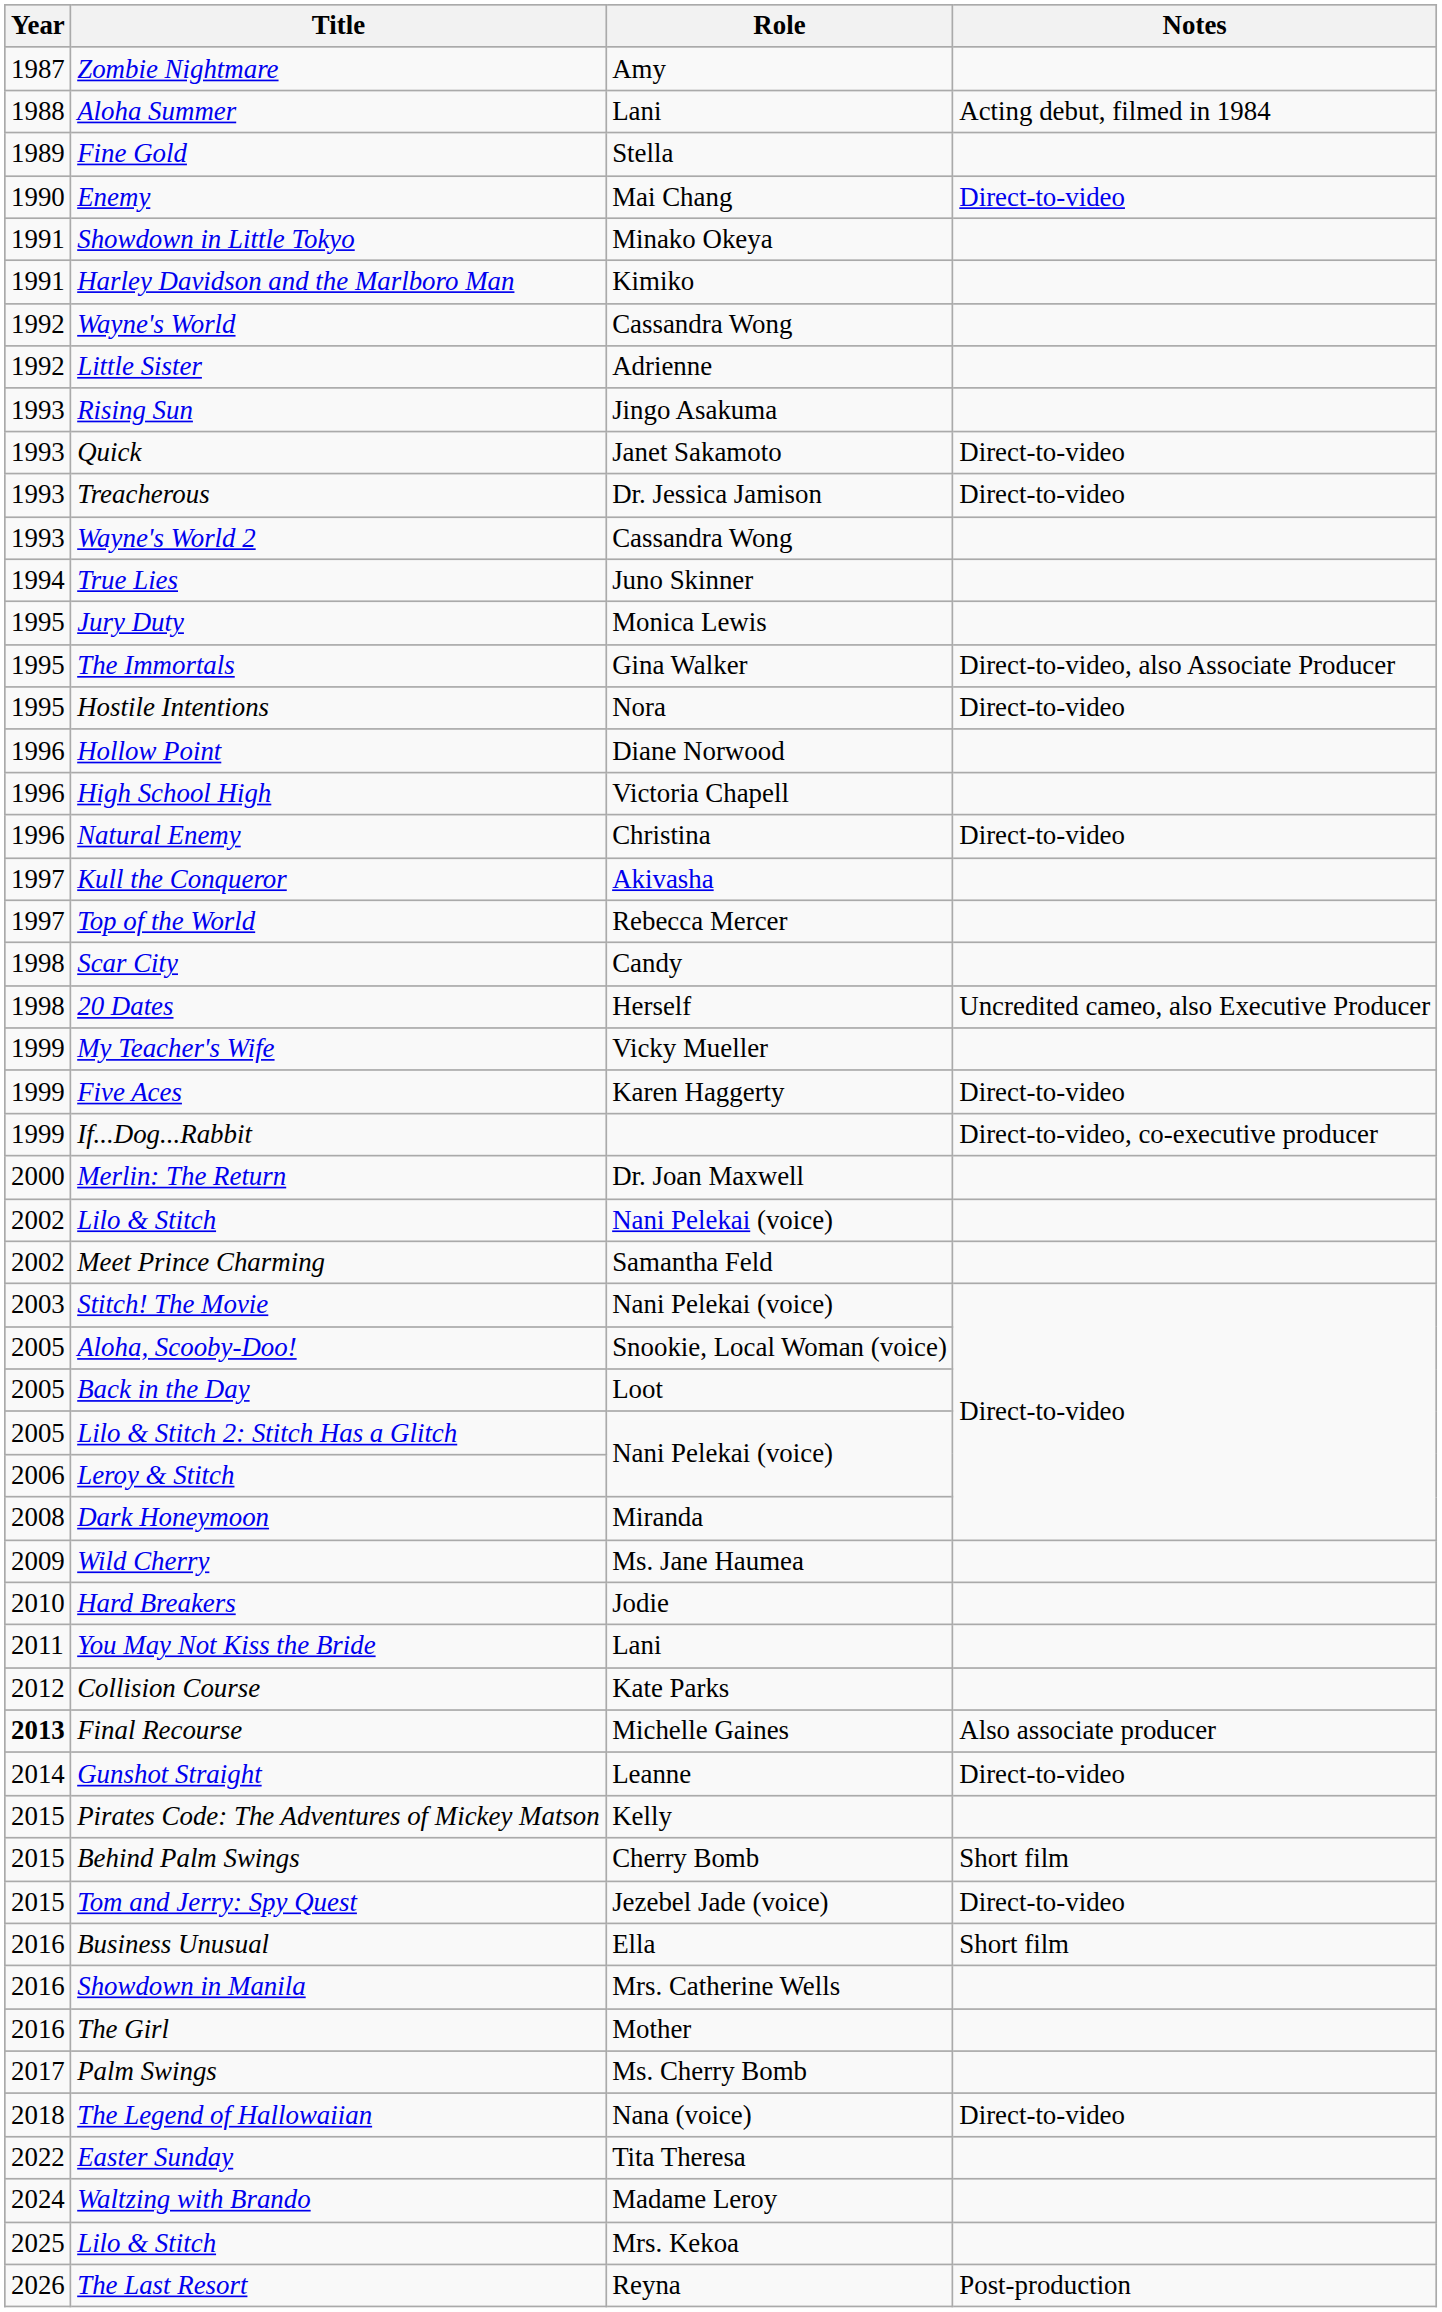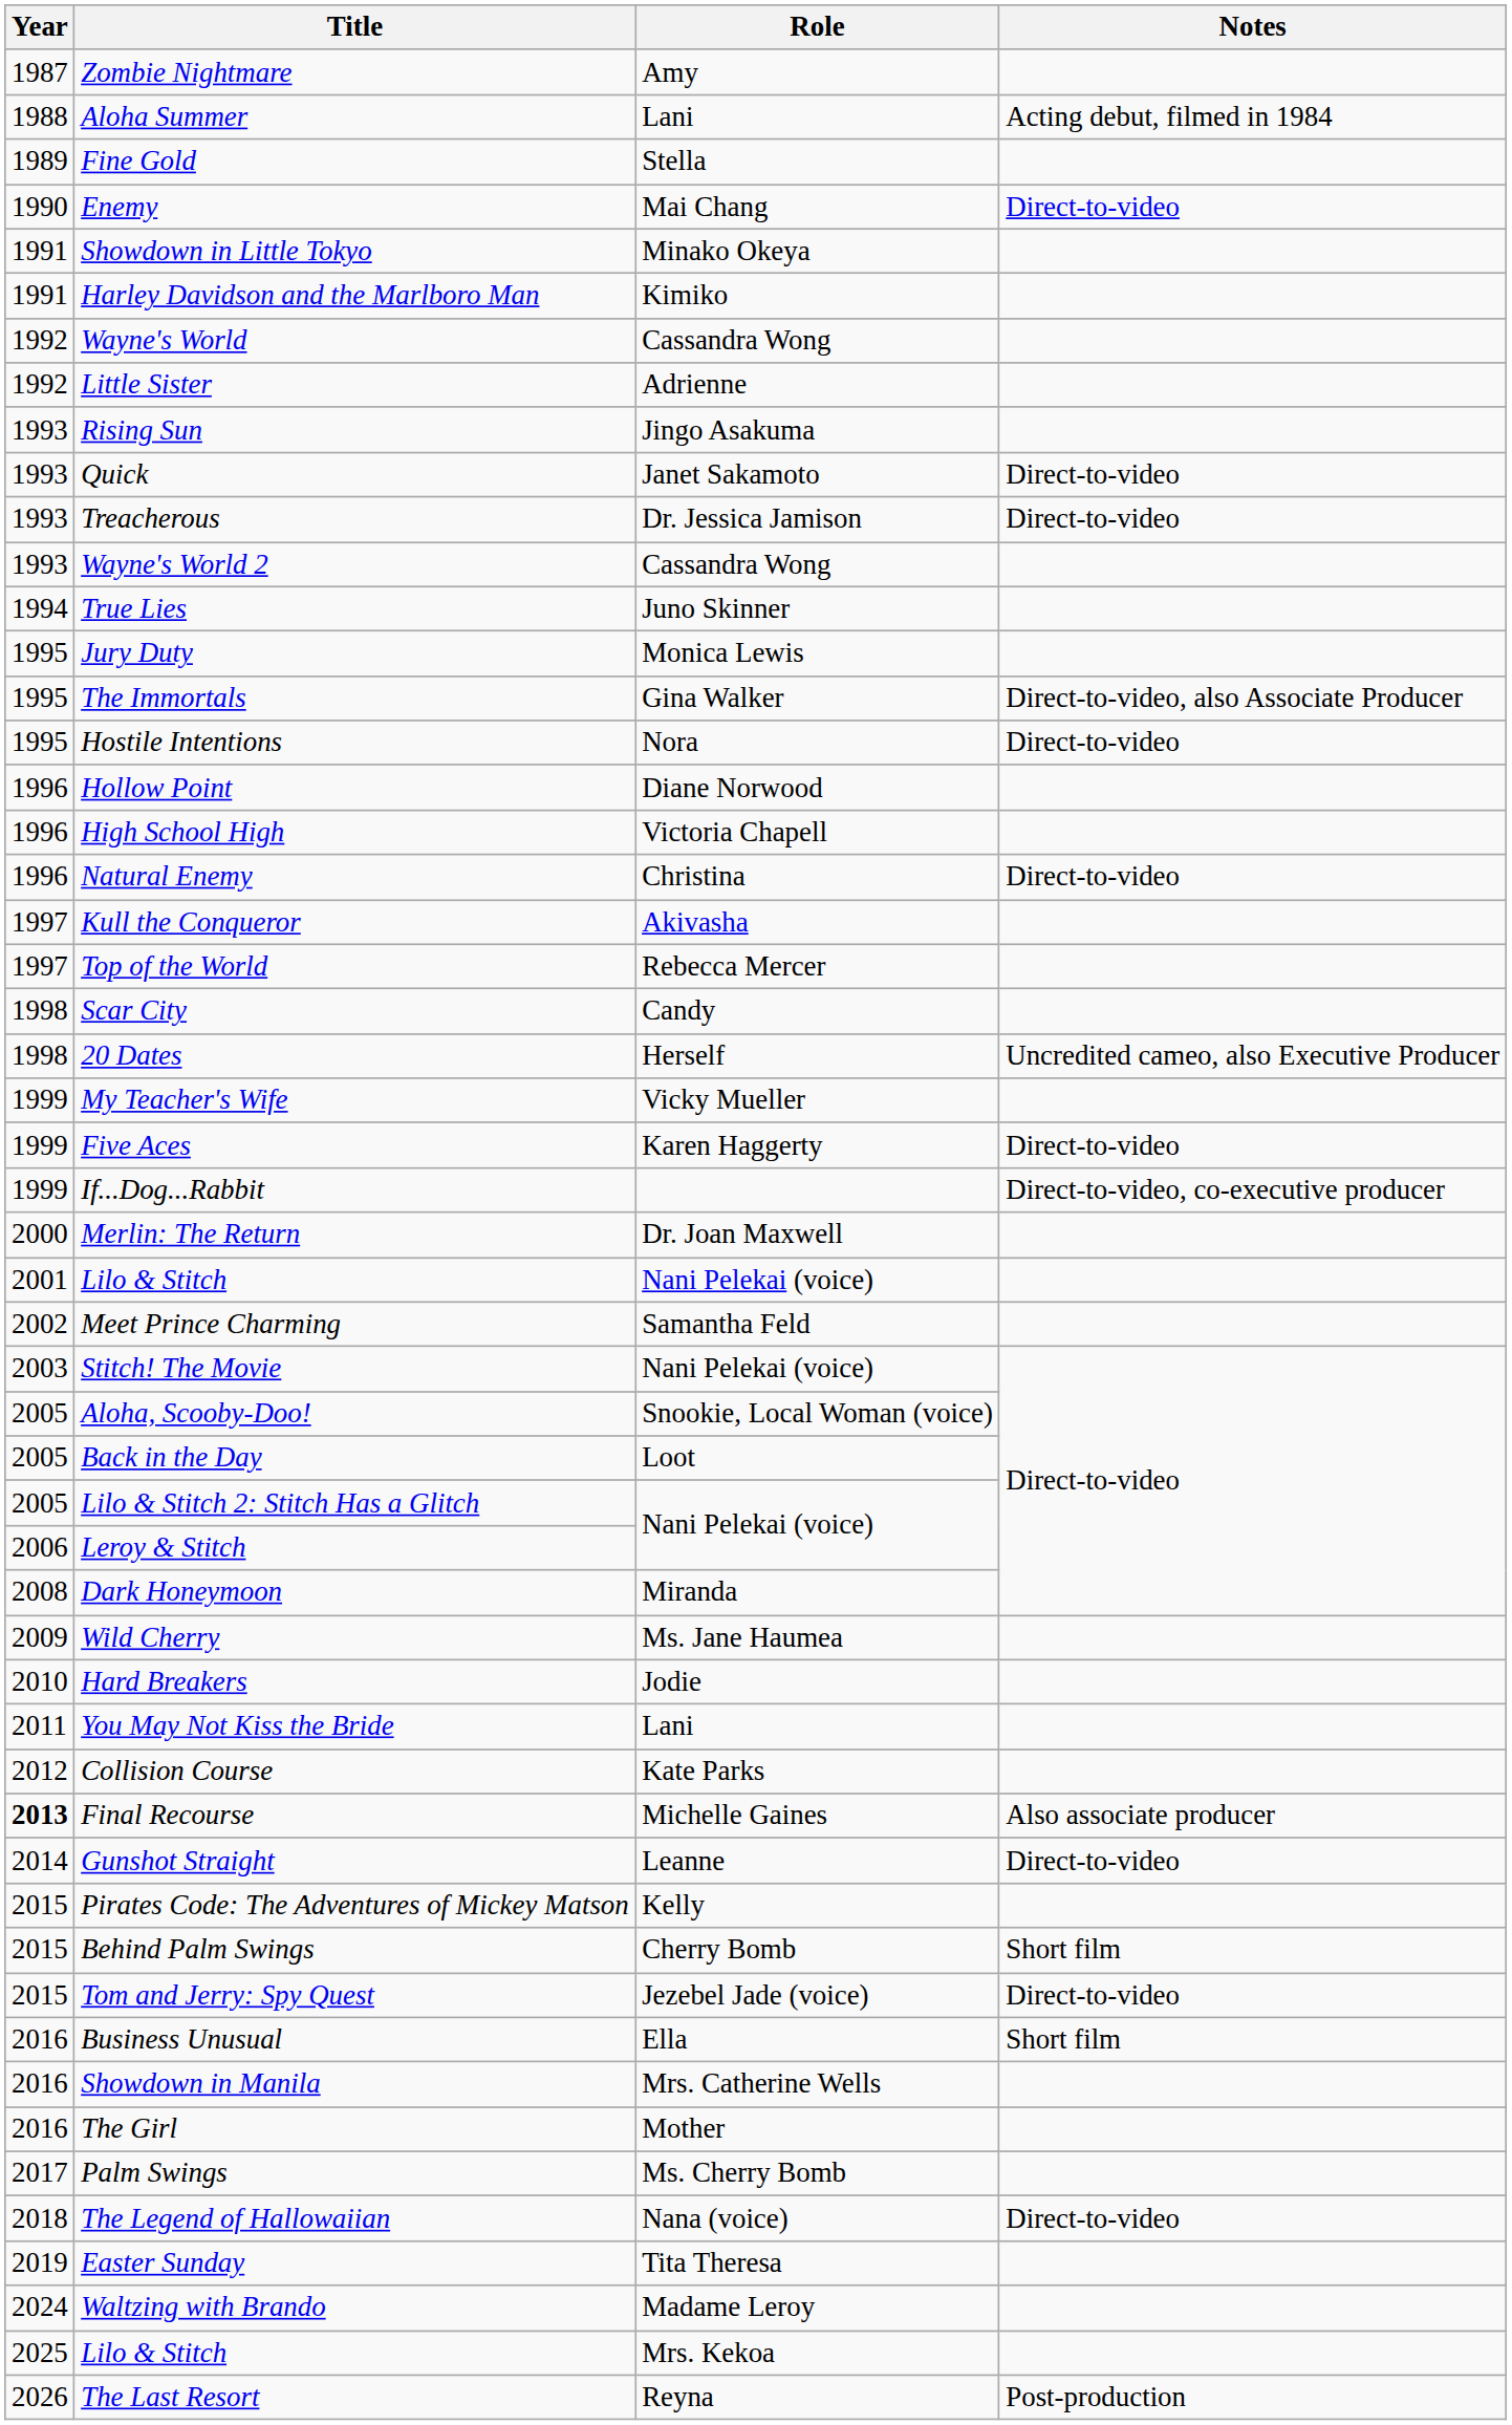 <table class="wikitable sortable">
 <tr>
 <th>Year</th>
 <th>Title</th>
 <th>Role</th>
 <th>Notes</th>
 </tr>
 <tr>
 <td>1987</td>
 <td><em><a href='#'>Zombie Nightmare</a></em></td>
 <td>Amy</td>
 <td></td>
 </tr>
 <tr>
 <td>1988</td>
 <td><em><a href='#'>Aloha Summer</a></em></td>
 <td>Lani</td>
 <td>Acting debut, filmed in 1984</td>
 </tr>
 <tr>
 <td>1989</td>
 <td><em><a href='#'>Fine Gold</a></em></td>
 <td>Stella</td>
 <td></td>
 </tr>
 <tr>
 <td>1990</td>
 <td><em><a href='#'>Enemy</a></em></td>
 <td>Mai Chang</td>
 <td><a href='#'>Direct-to-video</a></td>
 </tr>
 <tr>
 <td>1991</td>
 <td><em><a href='#'>Showdown in Little Tokyo</a></em></td>
 <td>Minako Okeya</td>
 <td></td>
 </tr>
 <tr>
 <td>1991</td>
 <td><em><a href='#'>Harley Davidson and the Marlboro Man</a></em></td>
 <td>Kimiko</td>
 <td></td>
 </tr>
 <tr>
 <td>1992</td>
 <td><em><a href='#'>Wayne's World</a></em></td>
 <td>Cassandra Wong</td>
 <td></td>
 </tr>
 <tr>
 <td>1992</td>
 <td><em><a href='#'>Little Sister</a></em></td>
 <td>Adrienne</td>
 <td></td>
 </tr>
 <tr>
 <td>1993</td>
 <td><em><a href='#'>Rising Sun</a></em></td>
 <td>Jingo Asakuma</td>
 <td></td>
 </tr>
 <tr>
 <td>1993</td>
 <td><em>Quick</em></td>
 <td>Janet Sakamoto</td>
 <td>Direct-to-video</td>
 </tr>
 <tr>
 <td>1993</td>
 <td><em>Treacherous</em></td>
 <td>Dr. Jessica Jamison</td>
 <td>Direct-to-video</td>
 </tr>
 <tr>
 <td>1993</td>
 <td><em><a href='#'>Wayne's World 2</a></em></td>
 <td>Cassandra Wong</td>
 <td></td>
 </tr>
 <tr>
 <td>1994</td>
 <td><em><a href='#'>True Lies</a></em></td>
 <td>Juno Skinner</td>
 <td></td>
 </tr>
 <tr>
 <td>1995</td>
 <td><em><a href='#'>Jury Duty</a></em></td>
 <td>Monica Lewis</td>
 <td></td>
 </tr>
 <tr>
 <td>1995</td>
 <td><em><a href='#'>The Immortals</a></em></td>
 <td>Gina Walker</td>
 <td>Direct-to-video, also Associate Producer</td>
 </tr>
 <tr>
 <td>1995</td>
 <td><em>Hostile Intentions</em></td>
 <td>Nora</td>
 <td>Direct-to-video</td>
 </tr>
 <tr>
 <td>1996</td>
 <td><em><a href='#'>Hollow Point</a></em></td>
 <td>Diane Norwood</td>
 <td></td>
 </tr>
 <tr>
 <td>1996</td>
 <td><em><a href='#'>High School High</a></em></td>
 <td>Victoria Chapell</td>
 <td></td>
 </tr>
 <tr>
 <td>1996</td>
 <td><em><a href='#'>Natural Enemy</a></em></td>
 <td>Christina</td>
 <td>Direct-to-video</td>
 </tr>
 <tr>
 <td>1997</td>
 <td><em><a href='#'>Kull the Conqueror</a></em></td>
 <td><a href='#'>Akivasha</a></td>
 <td></td>
 </tr>
 <tr>
 <td>1997</td>
 <td><em><a href='#'>Top of the World</a></em></td>
 <td>Rebecca Mercer</td>
 <td></td>
 </tr>
 <tr>
 <td>1998</td>
 <td><em><a href='#'>Scar City</a></em></td>
 <td>Candy</td>
 <td></td>
 </tr>
 <tr>
 <td>1998</td>
 <td><em><a href='#'>20 Dates</a></em></td>
 <td>Herself</td>
 <td>Uncredited cameo, also Executive Producer</td>
 </tr>
 <tr>
 <td>1999</td>
 <td><em><a href='#'>My Teacher's Wife</a></em></td>
 <td>Vicky Mueller</td>
 <td></td>
 </tr>
 <tr>
 <td>1999</td>
 <td><em><a href='#'>Five Aces</a></em></td>
 <td>Karen Haggerty</td>
 <td>Direct-to-video</td>
 </tr>
 <tr>
 <td>1999</td>
 <td><em>If...Dog...Rabbit</em></td>
 <td></td>
 <td>Direct-to-video, co-executive producer</td>
 </tr>
 <tr>
 <td>2000</td>
 <td><em><a href='#'>Merlin: The Return</a></em></td>
 <td>Dr. Joan Maxwell</td>
 <td></td>
 </tr>
 <tr>
-<td>2002</td>
+<td>2001</td>
 <td><em><a href='#'>Lilo & Stitch</a></em></td>
 <td><a href='#'>Nani Pelekai</a> (voice)</td>
 <td></td>
 </tr>
 <tr>
 <td>2002</td>
 <td><em>Meet Prince Charming</em></td>
 <td>Samantha Feld</td>
 <td></td>
 </tr>
 <tr>
 <td>2003</td>
 <td><em><a href='#'>Stitch! The Movie</a></em></td>
 <td>Nani Pelekai (voice)</td>
 <td rowspan="6">Direct-to-video</td>
 </tr>
 <tr>
 <td>2005</td>
 <td><em><a href='#'>Aloha, Scooby-Doo!</a></em></td>
 <td>Snookie, Local Woman (voice)</td>
 </tr>
 <tr>
 <td>2005</td>
 <td><em><a href='#'>Back in the Day</a></em></td>
 <td>Loot</td>
 </tr>
 <tr>
 <td>2005</td>
 <td><em><a href='#'>Lilo & Stitch 2: Stitch Has a Glitch</a></em></td>
 <td rowspan="2">Nani Pelekai (voice)</td>
 </tr>
 <tr>
 <td>2006</td>
 <td><em><a href='#'>Leroy & Stitch</a></em></td>
 </tr>
 <tr>
 <td>2008</td>
 <td><em><a href='#'>Dark Honeymoon</a></em></td>
 <td>Miranda</td>
 </tr>
 <tr>
 <td>2009</td>
 <td><em><a href='#'>Wild Cherry</a></em></td>
 <td>Ms. Jane Haumea</td>
 <td></td>
 </tr>
 <tr>
 <td>2010</td>
 <td><em><a href='#'>Hard Breakers</a></em></td>
 <td>Jodie</td>
 <td></td>
 </tr>
 <tr>
 <td>2011</td>
 <td><em><a href='#'>You May Not Kiss the Bride</a></em></td>
 <td>Lani</td>
 <td></td>
 </tr>
 <tr>
 <td>2012</td>
 <td><em>Collision Course</em></td>
 <td>Kate Parks</td>
 <td></td>
 </tr>
 <tr>
 <td><strong>2013</strong></td>
 <td><em>Final Recourse</em></td>
 <td>Michelle Gaines</td>
 <td>Also associate producer</td>
 </tr>
 <tr>
 <td>2014</td>
 <td><em><a href='#'>Gunshot Straight</a></em></td>
 <td>Leanne</td>
 <td>Direct-to-video</td>
 </tr>
 <tr>
 <td>2015</td>
 <td><em>Pirates Code: The Adventures of Mickey Matson</em></td>
 <td>Kelly</td>
 <td></td>
 </tr>
 <tr>
 <td>2015</td>
 <td><em>Behind Palm Swings</em></td>
 <td>Cherry Bomb</td>
 <td>Short film</td>
 </tr>
 <tr>
 <td>2015</td>
 <td><em><a href='#'>Tom and Jerry: Spy Quest</a></em></td>
 <td>Jezebel Jade (voice)</td>
 <td>Direct-to-video</td>
 </tr>
 <tr>
 <td>2016</td>
 <td><em>Business Unusual</em></td>
 <td>Ella</td>
 <td>Short film</td>
 </tr>
 <tr>
 <td>2016</td>
 <td><em><a href='#'>Showdown in Manila</a></em></td>
 <td>Mrs. Catherine Wells</td>
 <td></td>
 </tr>
 <tr>
 <td>2016</td>
 <td><em>The Girl</em></td>
 <td>Mother</td>
 <td></td>
 </tr>
 <tr>
 <td>2017</td>
 <td><em>Palm Swings</em></td>
 <td>Ms. Cherry Bomb</td>
 <td></td>
 </tr>
 <tr>
 <td>2018</td>
 <td><em><a href='#'>The Legend of Hallowaiian</a></em></td>
 <td>Nana (voice)</td>
 <td>Direct-to-video</td>
 </tr>
 <tr>
-<td>2022</td>
+<td>2019</td>
 <td><em><a href='#'>Easter Sunday</a></em></td>
 <td>Tita Theresa</td>
 <td></td>
 </tr>
 <tr>
 <td>2024</td>
 <td><em><a href='#'>Waltzing with Brando</a></em></td>
 <td>Madame Leroy</td>
 <td></td>
 </tr>
 <tr>
 <td>2025</td>
 <td><em><a href='#'>Lilo & Stitch</a></em></td>
 <td>Mrs. Kekoa</td>
 <td></td>
 </tr>
 <tr>
 <td>2026</td>
 <td><em><a href='#'>The Last Resort</a></em></td>
 <td>Reyna</td>
 <td>Post-production</td>
 </tr>
 </table>
